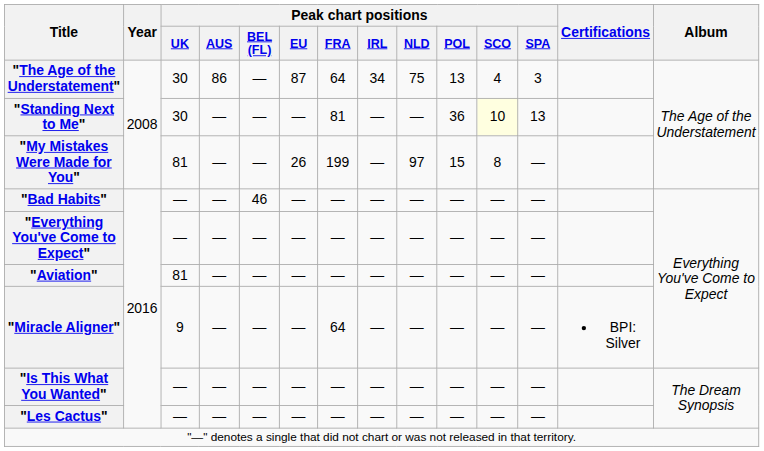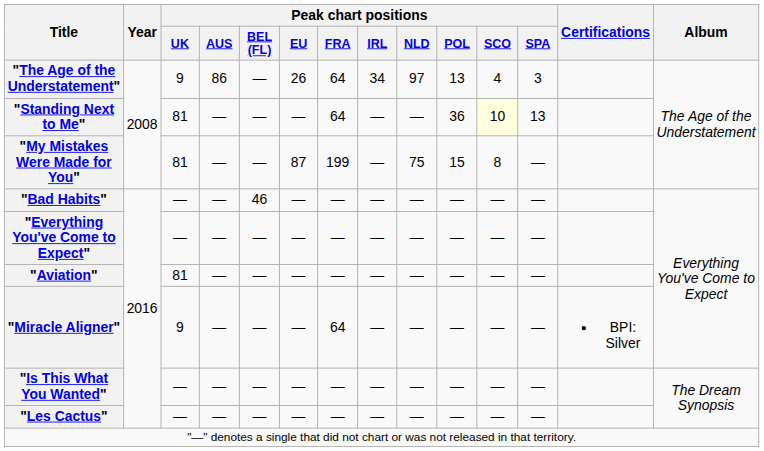 <table class="wikitable plainrowheaders" style="text-align:center;">
 <tr>
 <th scope="col" rowspan="2">Title</th>
 <th scope="col" rowspan="2">Year</th>
 <th scope="col" colspan="10">Peak chart positions</th>
 <th scope="col" rowspan="2"><a href='#'>Certifications</a></th>
 <th scope="col" rowspan="2">Album</th>
 </tr>
 <tr>
 <th scope="col" style="width:3em;font-size:90%;"><a href='#'>UK</a><br></th>
 <th scope="col" style="width:3em;font-size:90%;"><a href='#'>AUS</a><br></th>
 <th scope="col" style="width:3em;font-size:90%;"><a href='#'>BEL<br>(FL)</a><br></th>
 <th scope="col" style="width:3em;font-size:90%;"><a href='#'>EU</a><br></th>
 <th scope="col" style="width:3em;font-size:90%;"><a href='#'>FRA</a><br></th>
 <th scope="col" style="width:3em;font-size:90%;"><a href='#'>IRL</a><br></th>
 <th scope="col" style="width:3em;font-size:90%;"><a href='#'>NLD</a><br></th>
 <th scope="col" style="width:3em;font-size:90%;"><a href='#'>POL</a><br></th>
 <th scope="col" style="width:3em;font-size:90%;"><a href='#'>SCO</a><br></th>
 <th scope="col" style="width:3em;font-size:90%;"><a href='#'>SPA</a><br></th>
 </tr>
 <tr>
 <th scope="row">"<a href='#'>The Age of the Understatement</a>"</th>
 <td rowspan="3">2008</td>
-<td>30</td>
+<td>9</td>
 <td>86</td>
 <td>—</td>
-<td>87</td>
+<td>26</td>
 <td>64</td>
 <td>34</td>
-<td>75</td>
+<td>97</td>
 <td>13</td>
 <td>4</td>
 <td>3</td>
 <td></td>
 <td rowspan=3><em>The Age of the Understatement</em></td>
 </tr>
 <tr>
 <th scope="row">"<a href='#'>Standing Next to Me</a>"</th>
-<td>30</td>
+<td>81</td>
 <td>—</td>
 <td>—</td>
 <td>—</td>
-<td>81</td>
+<td>64</td>
 <td>—</td>
 <td>—</td>
 <td>36</td>
 <td style="background: lightyellow;">10</td>
 <td>13</td>
 <td></td>
 </tr>
 <tr>
 <th scope="row">"<a href='#'>My Mistakes Were Made for You</a>"</th>
 <td>81</td>
 <td>—</td>
 <td>—</td>
-<td>26</td>
+<td>87</td>
 <td>199</td>
 <td>—</td>
-<td>97</td>
+<td>75</td>
 <td>15</td>
 <td>8</td>
 <td>—</td>
 <td></td>
 </tr>
 <tr>
 <th scope="row">"<a href='#'>Bad Habits</a>"</th>
 <td rowspan="6">2016</td>
 <td>—</td>
 <td>—</td>
 <td>46</td>
 <td>—</td>
 <td>—</td>
 <td>—</td>
 <td>—</td>
 <td>—</td>
 <td>—</td>
 <td>—</td>
 <td></td>
 <td rowspan="4"><em>Everything You've Come to Expect</em></td>
 </tr>
 <tr>
 <th scope="row">"<a href='#'>Everything You've Come to Expect</a>"</th>
 <td>—</td>
 <td>—</td>
 <td>—</td>
 <td>—</td>
 <td>—</td>
 <td>—</td>
 <td>—</td>
 <td>—</td>
 <td>—</td>
 <td>—</td>
 <td></td>
 </tr>
 <tr>
 <th scope="row">"<a href='#'>Aviation</a>"</th>
 <td>81</td>
 <td>—</td>
 <td>—</td>
 <td>—</td>
 <td>—</td>
 <td>—</td>
 <td>—</td>
 <td>—</td>
 <td>—</td>
 <td>—</td>
 <td></td>
 </tr>
 <tr>
 <th scope="row">"<a href='#'>Miracle Aligner</a>"</th>
 <td>9</td>
 <td>—</td>
 <td>—</td>
 <td>—</td>
 <td>64</td>
 <td>—</td>
 <td>—</td>
 <td>—</td>
 <td>—</td>
 <td>—</td>
 <td><br><ul><li>BPI: Silver</li></ul></td>
 </tr>
 <tr>
 <th scope="row">"<a href='#'>Is This What You Wanted</a>"</th>
 <td>—</td>
 <td>—</td>
 <td>—</td>
 <td>—</td>
 <td>—</td>
 <td>—</td>
 <td>—</td>
 <td>—</td>
 <td>—</td>
 <td>—</td>
 <td></td>
 <td rowspan="2"><em>The Dream Synopsis</em></td>
 </tr>
 <tr>
 <th scope="row">"<a href='#'>Les Cactus</a>"</th>
 <td>—</td>
 <td>—</td>
 <td>—</td>
 <td>—</td>
 <td>—</td>
 <td>—</td>
 <td>—</td>
 <td>—</td>
 <td>—</td>
 <td>—</td>
 <td></td>
 </tr>
 <tr>
 <td colspan="14" style="font-size:85%">"—" denotes a single that did not chart or was not released in that territory.</td>
 </tr>
 </table>
